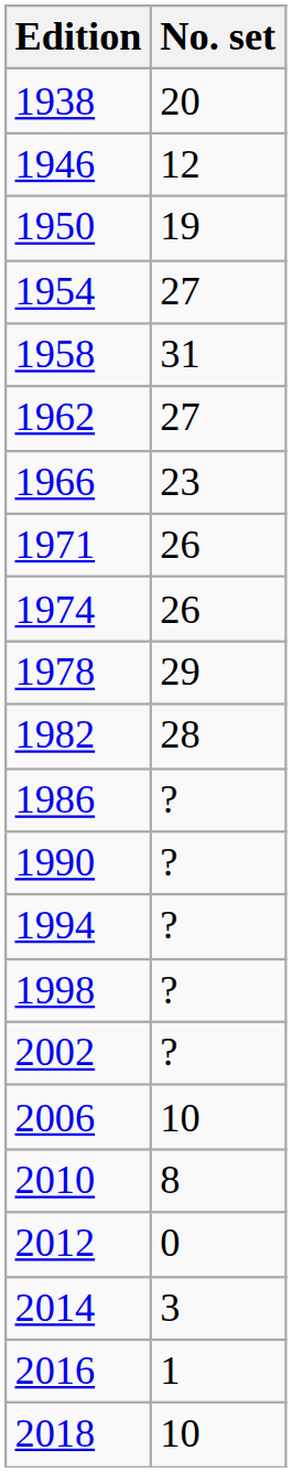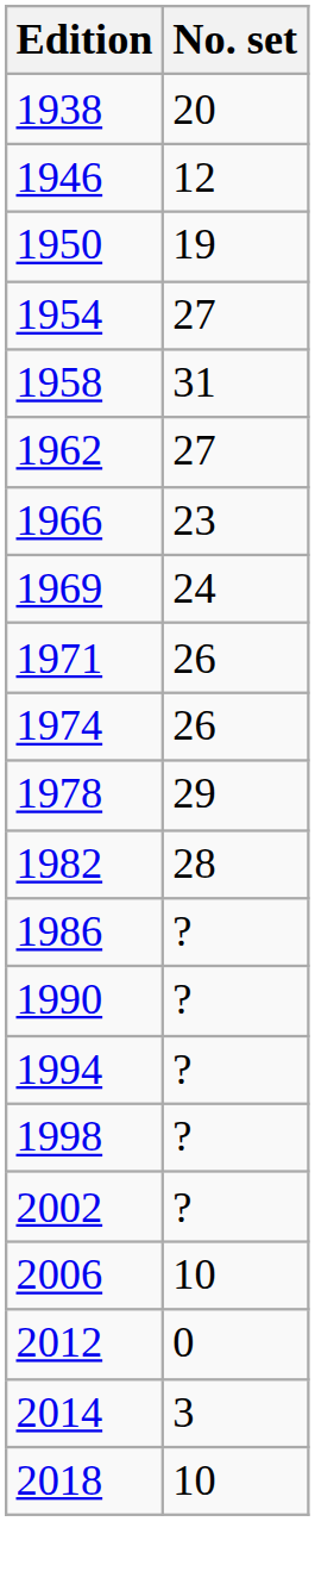 <table class="wikitable sortable">
 <tr>
 <th align="left">Edition</th>
 <th align="center">No. set</th>
 </tr>
 <tr>
 <td><a href='#'>1938</a></td>
 <td>20</td>
 </tr>
 <tr>
 <td><a href='#'>1946</a></td>
 <td>12</td>
 </tr>
 <tr>
 <td><a href='#'>1950</a></td>
 <td>19</td>
 </tr>
 <tr>
 <td><a href='#'>1954</a></td>
 <td>27</td>
 </tr>
 <tr>
 <td><a href='#'>1958</a></td>
 <td>31</td>
 </tr>
 <tr>
 <td><a href='#'>1962</a></td>
 <td>27</td>
 </tr>
 <tr>
 <td><a href='#'>1966</a></td>
 <td>23</td>
+</tr>
+<tr>
+<td><a href='#'>1969</a></td>
+<td>24</td>
 </tr>
 <tr>
 <td><a href='#'>1971</a></td>
 <td>26</td>
 </tr>
 <tr>
 <td><a href='#'>1974</a></td>
 <td>26</td>
 </tr>
 <tr>
 <td><a href='#'>1978</a></td>
 <td>29</td>
 </tr>
 <tr>
 <td><a href='#'>1982</a></td>
 <td>28</td>
 </tr>
 <tr>
 <td><a href='#'>1986</a></td>
 <td>?</td>
 </tr>
 <tr>
 <td><a href='#'>1990</a></td>
 <td>?</td>
 </tr>
 <tr>
 <td><a href='#'>1994</a></td>
 <td>?</td>
 </tr>
 <tr>
 <td><a href='#'>1998</a></td>
 <td>?</td>
 </tr>
 <tr>
 <td><a href='#'>2002</a></td>
 <td>?</td>
 </tr>
 <tr>
 <td><a href='#'>2006</a></td>
 <td>10</td>
 </tr>
 <tr>
-<td><a href='#'>2010</a></td>
-<td>8</td>
-</tr>
-<tr>
 <td><a href='#'>2012</a></td>
 <td>0</td>
 </tr>
 <tr>
 <td><a href='#'>2014</a></td>
 <td>3</td>
 </tr>
 <tr>
-<td><a href='#'>2016</a></td>
-<td>1</td>
-</tr>
-<tr>
 <td><a href='#'>2018</a></td>
 <td>10</td>
 </tr>
 </table>
